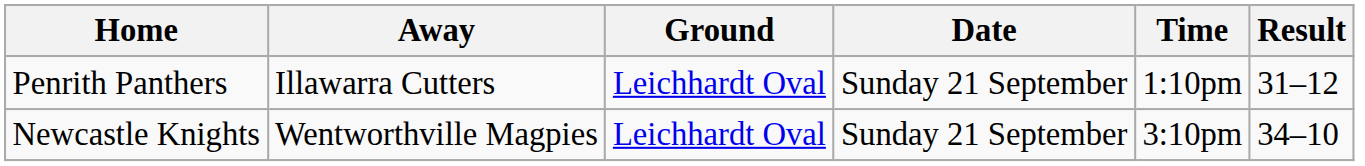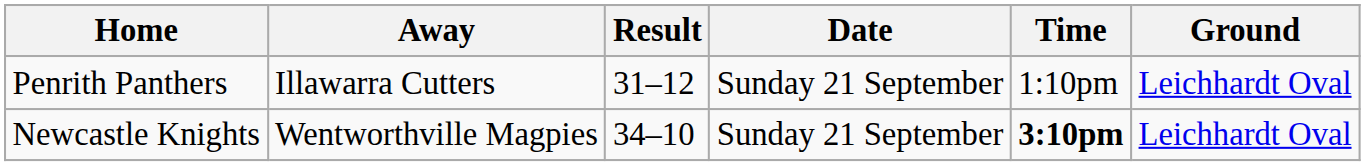 <table class="wikitable">
 <tr>
 <th>Home</th>
 <th>Away</th>
-<th>Ground</th>
+<th>Result</th>
 <th>Date</th>
 <th>Time</th>
-<th>Result</th>
+<th>Ground</th>
 </tr>
 <tr>
 <td>Penrith Panthers</td>
 <td>Illawarra Cutters</td>
-<td><a href='#'>Leichhardt Oval</a></td>
+<td>31–12</td>
 <td>Sunday 21 September</td>
 <td>1:10pm</td>
-<td>31–12</td>
+<td><a href='#'>Leichhardt Oval</a></td>
 </tr>
 <tr>
 <td>Newcastle Knights</td>
 <td>Wentworthville Magpies</td>
+<td>34–10</td>
+<td>Sunday 21 September</td>
+<td><strong>3:10pm</strong></td>
 <td><a href='#'>Leichhardt Oval</a></td>
-<td>Sunday 21 September</td>
-<td>3:10pm</td>
-<td>34–10</td>
 </tr>
 </table>
